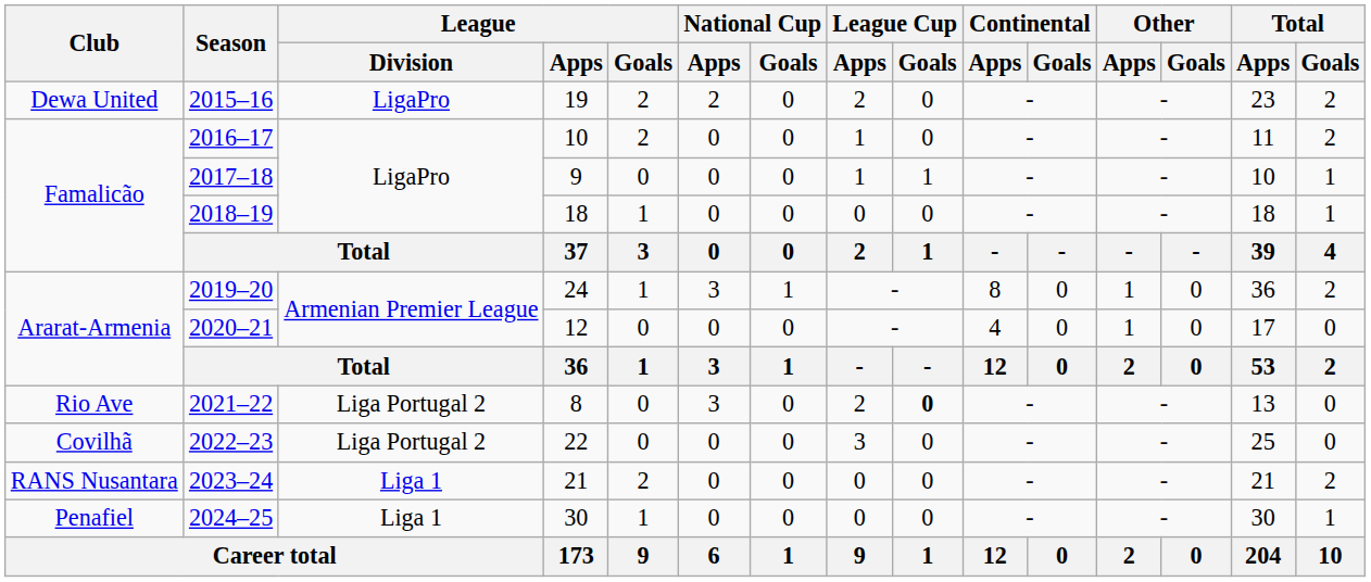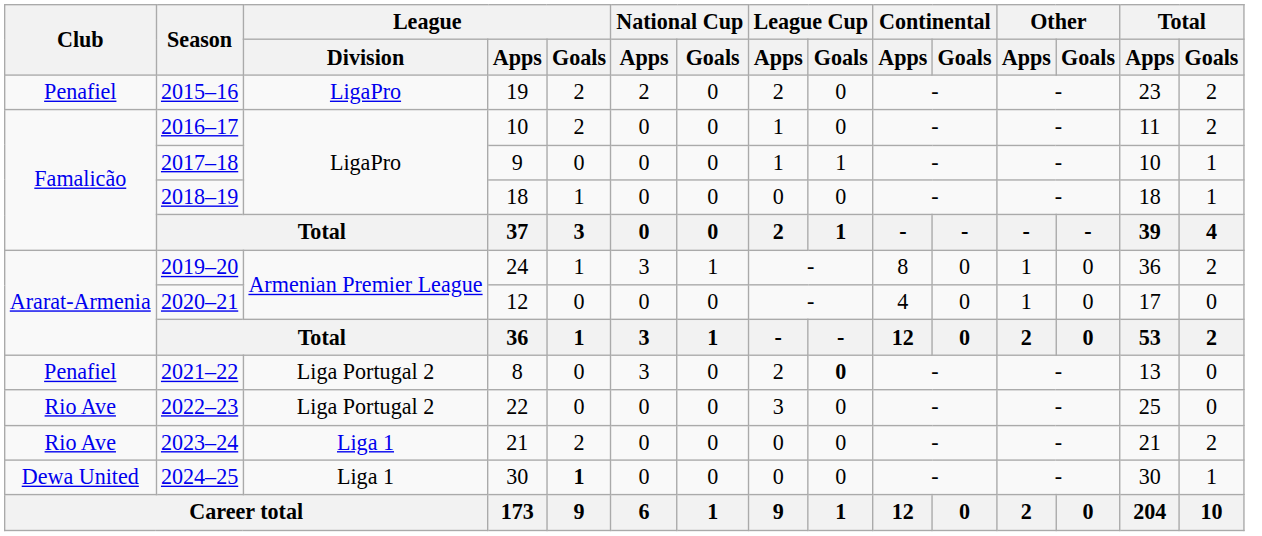 <table class="wikitable" style="text-align:center">
 <tr>
 <th rowspan="2">Club</th>
 <th rowspan="2">Season</th>
 <th colspan="3">League</th>
 <th colspan="2">National Cup</th>
 <th colspan="2">League Cup</th>
 <th colspan="2">Continental</th>
 <th colspan="2">Other</th>
 <th colspan="2">Total</th>
 </tr>
 <tr>
 <th>Division</th>
 <th>Apps</th>
 <th>Goals</th>
 <th>Apps</th>
 <th>Goals</th>
 <th>Apps</th>
 <th>Goals</th>
 <th>Apps</th>
 <th>Goals</th>
 <th>Apps</th>
 <th>Goals</th>
 <th>Apps</th>
 <th>Goals</th>
 </tr>
 <tr>
-<td><a href='#'>Dewa United</a></td>
+<td><a href='#'>Penafiel</a></td>
 <td><a href='#'>2015–16</a></td>
 <td><a href='#'>LigaPro</a></td>
 <td>19</td>
 <td>2</td>
 <td>2</td>
 <td>0</td>
 <td>2</td>
 <td>0</td>
 <td colspan="2">-</td>
 <td colspan="2">-</td>
 <td>23</td>
 <td>2</td>
 </tr>
 <tr>
 <td rowspan="4"><a href='#'>Famalicão</a></td>
 <td><a href='#'>2016–17</a></td>
 <td rowspan="3">LigaPro</td>
 <td>10</td>
 <td>2</td>
 <td>0</td>
 <td>0</td>
 <td>1</td>
 <td>0</td>
 <td colspan="2">-</td>
 <td colspan="2">-</td>
 <td>11</td>
 <td>2</td>
 </tr>
 <tr>
 <td><a href='#'>2017–18</a></td>
 <td>9</td>
 <td>0</td>
 <td>0</td>
 <td>0</td>
 <td>1</td>
 <td>1</td>
 <td colspan="2">-</td>
 <td colspan="2">-</td>
 <td>10</td>
 <td>1</td>
 </tr>
 <tr>
 <td><a href='#'>2018–19</a></td>
 <td>18</td>
 <td>1</td>
 <td>0</td>
 <td>0</td>
 <td>0</td>
 <td>0</td>
 <td colspan="2">-</td>
 <td colspan="2">-</td>
 <td>18</td>
 <td>1</td>
 </tr>
 <tr>
 <th colspan="2">Total</th>
 <th>37</th>
 <th>3</th>
 <th>0</th>
 <th>0</th>
 <th>2</th>
 <th>1</th>
 <th>-</th>
 <th>-</th>
 <th>-</th>
 <th>-</th>
 <th>39</th>
 <th>4</th>
 </tr>
 <tr>
 <td rowspan="3"><a href='#'>Ararat-Armenia</a></td>
 <td><a href='#'>2019–20</a></td>
 <td rowspan="2"><a href='#'>Armenian Premier League</a></td>
 <td>24</td>
 <td>1</td>
 <td>3</td>
 <td>1</td>
 <td colspan="2">-</td>
 <td>8</td>
 <td>0</td>
 <td>1</td>
 <td>0</td>
 <td>36</td>
 <td>2</td>
 </tr>
 <tr>
 <td><a href='#'>2020–21</a></td>
 <td>12</td>
 <td>0</td>
 <td>0</td>
 <td>0</td>
 <td colspan="2">-</td>
 <td>4</td>
 <td>0</td>
 <td>1</td>
 <td>0</td>
 <td>17</td>
 <td>0</td>
 </tr>
 <tr>
 <th colspan="2">Total</th>
 <th>36</th>
 <th>1</th>
 <th>3</th>
 <th>1</th>
 <th>-</th>
 <th>-</th>
 <th>12</th>
 <th>0</th>
 <th>2</th>
 <th>0</th>
 <th>53</th>
 <th>2</th>
 </tr>
 <tr>
-<td><a href='#'>Rio Ave</a></td>
+<td><a href='#'>Penafiel</a></td>
 <td><a href='#'>2021–22</a></td>
 <td>Liga Portugal 2</td>
 <td>8</td>
 <td>0</td>
 <td>3</td>
 <td>0</td>
 <td>2</td>
 <td><strong>0</strong></td>
 <td colspan="2">-</td>
 <td colspan="2">-</td>
 <td>13</td>
 <td>0</td>
 </tr>
 <tr>
-<td><a href='#'>Covilhã</a></td>
+<td><a href='#'>Rio Ave</a></td>
 <td><a href='#'>2022–23</a></td>
 <td>Liga Portugal 2</td>
 <td>22</td>
 <td>0</td>
 <td>0</td>
 <td>0</td>
 <td>3</td>
 <td>0</td>
 <td colspan="2">-</td>
 <td colspan="2">-</td>
 <td>25</td>
 <td>0</td>
 </tr>
 <tr>
-<td><a href='#'>RANS Nusantara</a></td>
+<td><a href='#'>Rio Ave</a></td>
 <td><a href='#'>2023–24</a></td>
 <td><a href='#'>Liga 1</a></td>
 <td>21</td>
 <td>2</td>
 <td>0</td>
 <td>0</td>
 <td>0</td>
 <td>0</td>
 <td colspan="2">-</td>
 <td colspan="2">-</td>
 <td>21</td>
 <td>2</td>
 </tr>
 <tr>
-<td><a href='#'>Penafiel</a></td>
+<td><a href='#'>Dewa United</a></td>
 <td><a href='#'>2024–25</a></td>
 <td>Liga 1</td>
 <td>30</td>
-<td>1</td>
+<td><strong>1</strong></td>
 <td>0</td>
 <td>0</td>
 <td>0</td>
 <td>0</td>
 <td colspan="2">-</td>
 <td colspan="2">-</td>
 <td>30</td>
 <td>1</td>
 </tr>
 <tr>
 <th colspan="3">Career total</th>
 <th>173</th>
 <th>9</th>
 <th>6</th>
 <th>1</th>
 <th>9</th>
 <th>1</th>
 <th>12</th>
 <th>0</th>
 <th>2</th>
 <th>0</th>
 <th>204</th>
 <th>10</th>
 </tr>
 </table>
